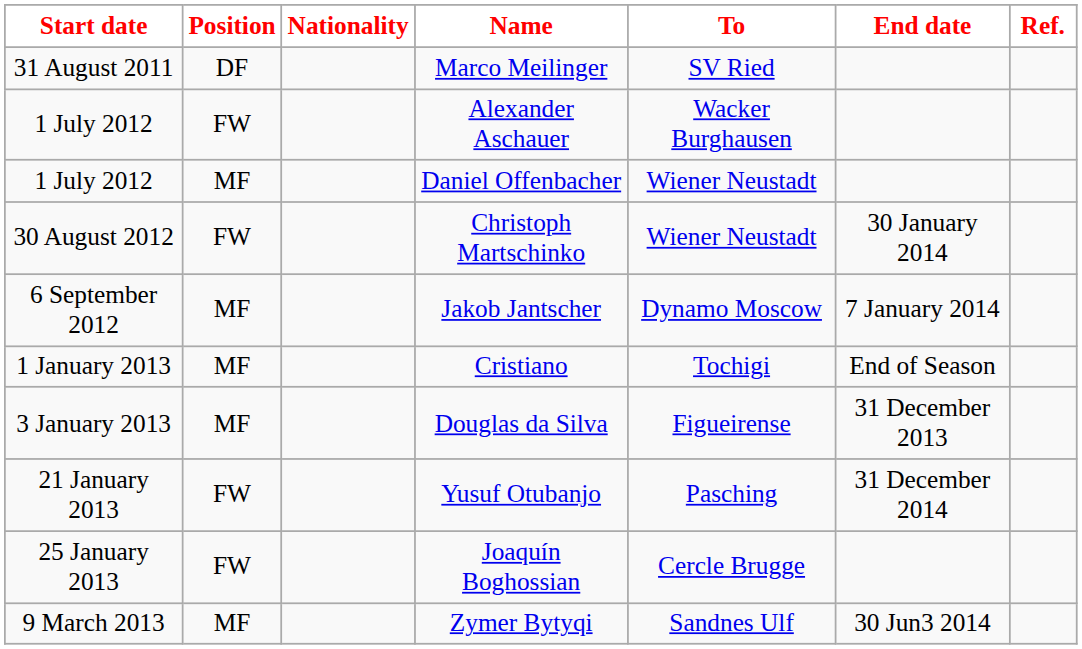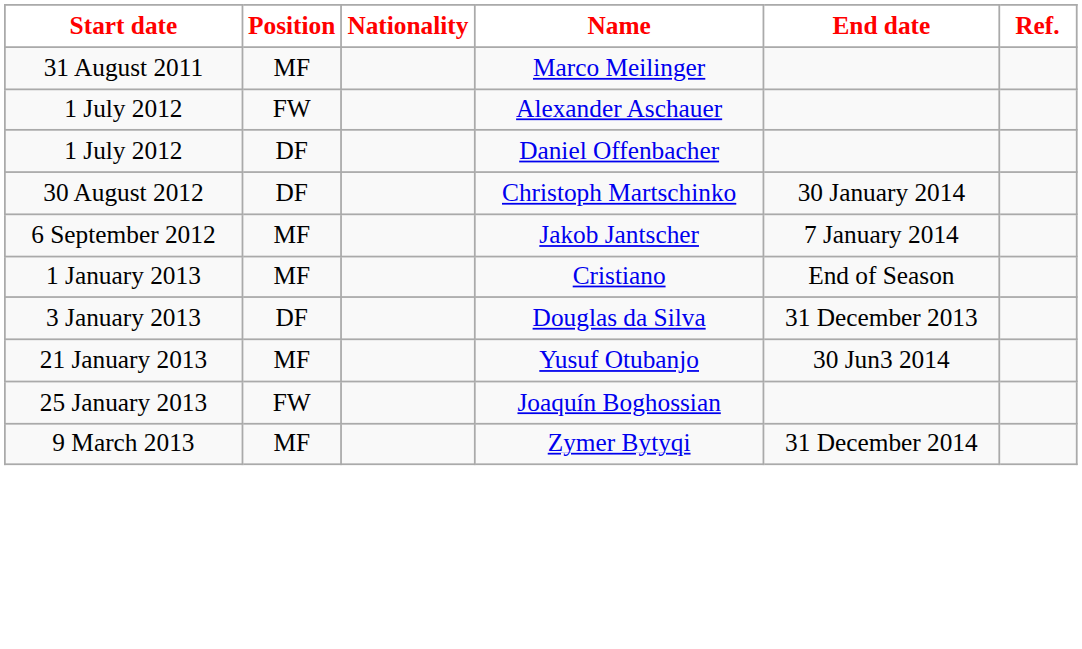 <table class="wikitable"  style="text-align:center; font-size:90%; ">
 <tr>
 <th style="background:#FFFFFF; color:#FF0000; width:200px;">Start date</th>
 <th style="background:#FFFFFF; color:#FF0000; width:50px;">Position</th>
 <th style="background:#FFFFFF; color:#FF0000; width:50px;">Nationality</th>
 <th style="background:#FFFFFF; color:#FF0000; width:250px;">Name</th>
-<th style="background:#FFFFFF; color:#FF0000; width:250px;">To</th>
 <th style="background:#FFFFFF; color:#FF0000; width:200px;">End date</th>
 <th style="background:#FFFFFF; color:#FF0000; width:50px;">Ref.</th>
 </tr>
 <tr>
 <td>31 August 2011</td>
-<td>DF</td>
+<td>MF</td>
 <td></td>
 <td><a href='#'>Marco Meilinger</a></td>
-<td><a href='#'>SV Ried</a></td>
 <td></td>
 <td></td>
 </tr>
 <tr>
 <td>1 July 2012</td>
 <td>FW</td>
 <td></td>
 <td><a href='#'>Alexander Aschauer</a></td>
-<td><a href='#'>Wacker Burghausen</a></td>
 <td></td>
 <td></td>
 </tr>
 <tr>
 <td>1 July 2012</td>
-<td>MF</td>
+<td>DF</td>
 <td></td>
 <td><a href='#'>Daniel Offenbacher</a></td>
-<td><a href='#'>Wiener Neustadt</a></td>
 <td></td>
 <td></td>
 </tr>
 <tr>
 <td>30 August 2012</td>
-<td>FW</td>
+<td>DF</td>
 <td></td>
 <td><a href='#'>Christoph Martschinko</a></td>
-<td><a href='#'>Wiener Neustadt</a></td>
 <td>30 January 2014</td>
 <td></td>
 </tr>
 <tr>
 <td>6 September 2012</td>
 <td>MF</td>
 <td></td>
 <td><a href='#'>Jakob Jantscher</a></td>
-<td><a href='#'>Dynamo Moscow</a></td>
 <td>7 January 2014</td>
 <td></td>
 </tr>
 <tr>
 <td>1 January 2013</td>
 <td>MF</td>
 <td></td>
 <td><a href='#'>Cristiano</a></td>
-<td><a href='#'>Tochigi</a></td>
 <td>End of Season</td>
 <td></td>
 </tr>
 <tr>
 <td>3 January 2013</td>
-<td>MF</td>
+<td>DF</td>
 <td></td>
 <td><a href='#'>Douglas da Silva</a></td>
-<td><a href='#'>Figueirense</a></td>
 <td>31 December 2013</td>
 <td></td>
 </tr>
 <tr>
 <td>21 January 2013</td>
-<td>FW</td>
+<td>MF</td>
 <td></td>
 <td><a href='#'>Yusuf Otubanjo</a></td>
-<td><a href='#'>Pasching</a></td>
-<td>31 December 2014</td>
+<td>30 Jun3 2014</td>
 <td></td>
 </tr>
 <tr>
 <td>25 January 2013</td>
 <td>FW</td>
 <td></td>
 <td><a href='#'>Joaquín Boghossian</a></td>
-<td><a href='#'>Cercle Brugge</a></td>
 <td></td>
 <td></td>
 </tr>
 <tr>
 <td>9 March 2013</td>
 <td>MF</td>
 <td></td>
 <td><a href='#'>Zymer Bytyqi</a></td>
-<td><a href='#'>Sandnes Ulf</a></td>
-<td>30 Jun3 2014</td>
+<td>31 December 2014</td>
 <td></td>
 </tr>
 </table>
